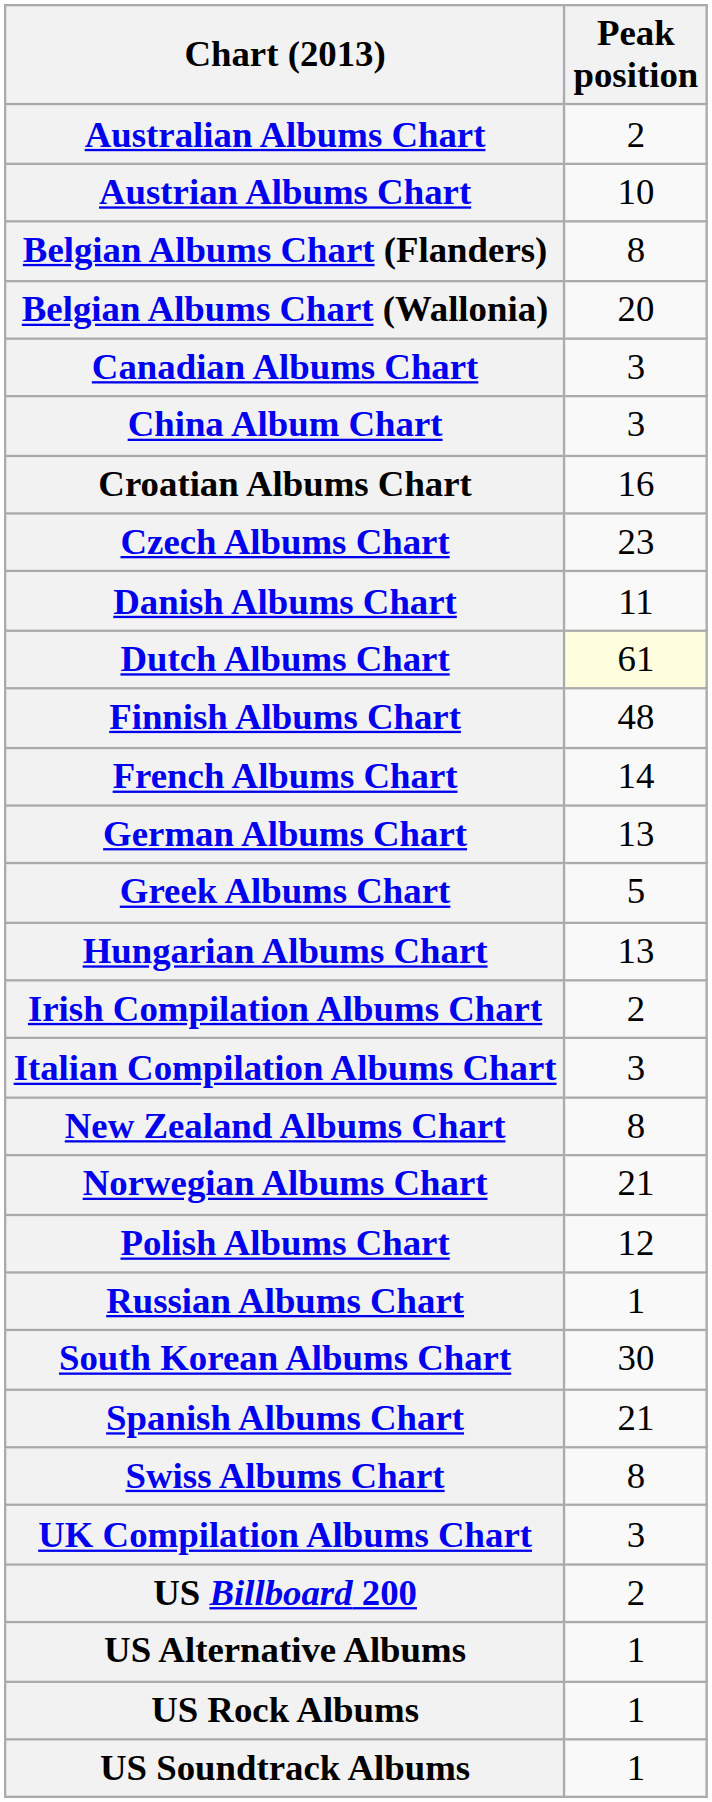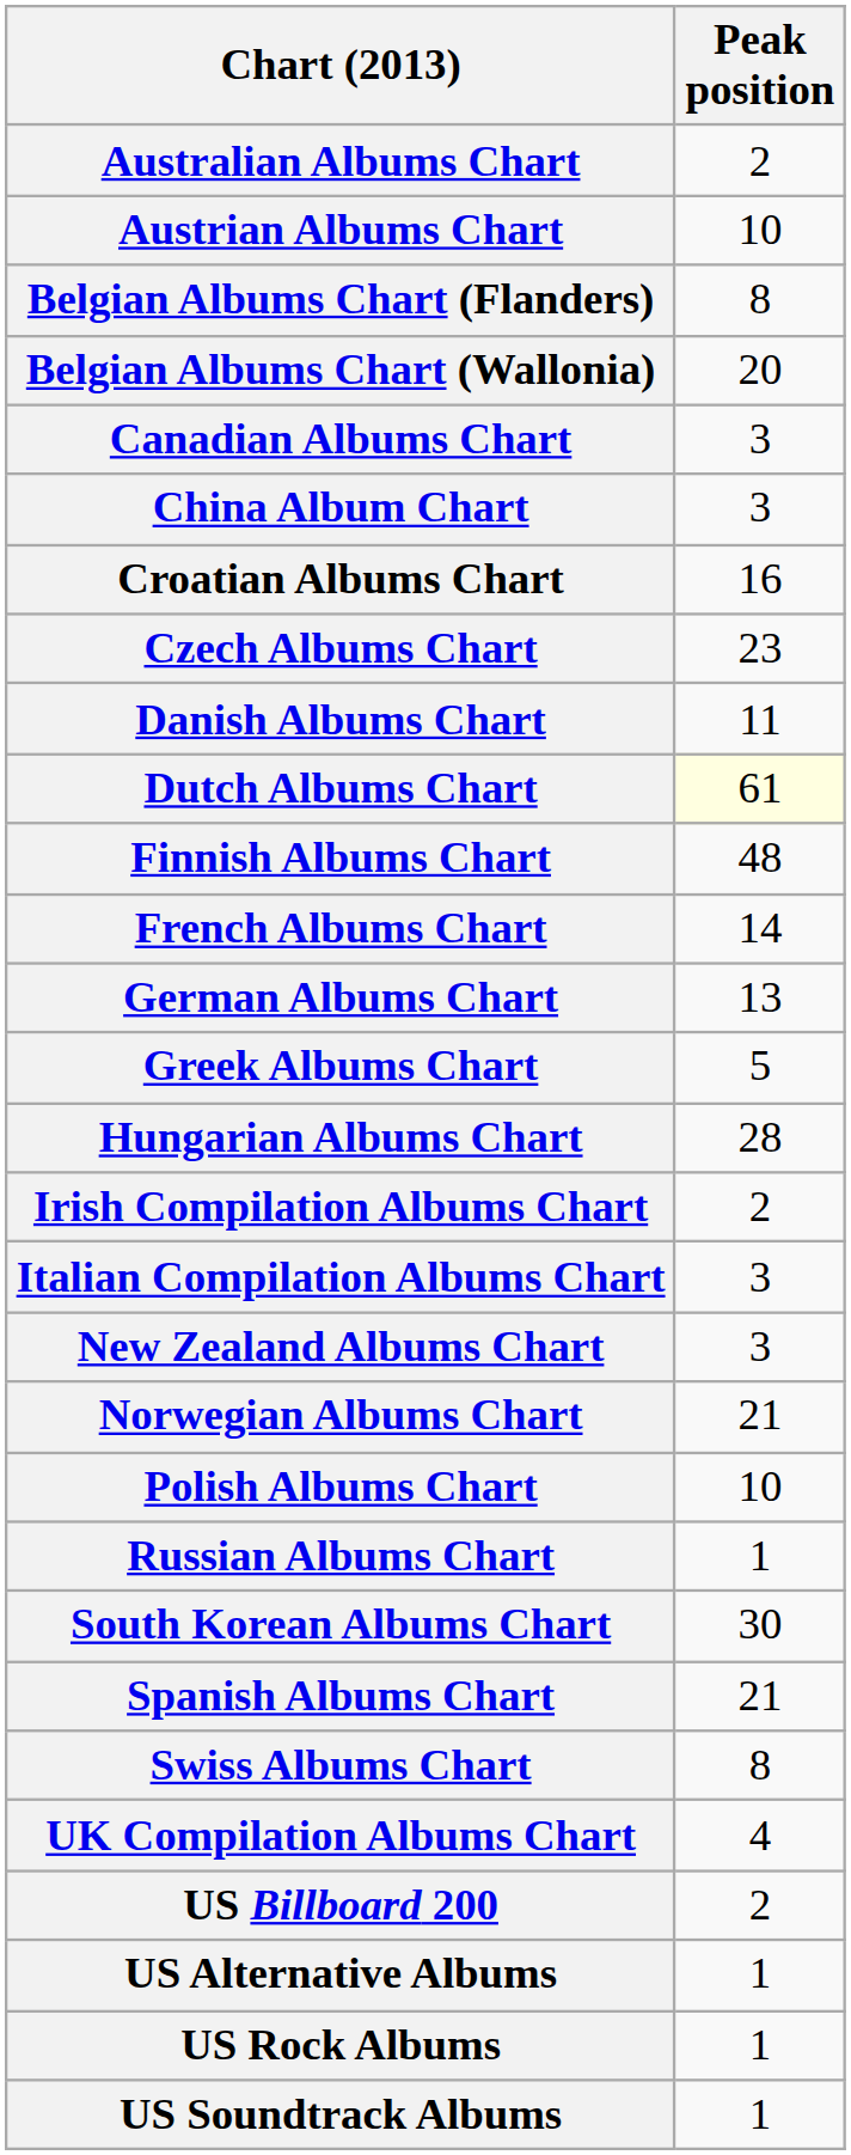 <table class="wikitable sortable plainrowheaders" style="text-align:center">
 <tr>
 <th scope="col">Chart (2013)</th>
 <th scope="col">Peak<br>position</th>
 </tr>
 <tr>
 <th scope="row"><a href='#'>Australian Albums Chart</a></th>
 <td>2</td>
 </tr>
 <tr>
 <th scope="row"><a href='#'>Austrian Albums Chart</a></th>
 <td>10</td>
 </tr>
 <tr>
 <th scope="row"><a href='#'>Belgian Albums Chart</a> (Flanders)</th>
 <td>8</td>
 </tr>
 <tr>
 <th scope="row"><a href='#'>Belgian Albums Chart</a> (Wallonia)</th>
 <td>20</td>
 </tr>
 <tr>
 <th scope="row"><a href='#'>Canadian Albums Chart</a></th>
 <td>3</td>
 </tr>
 <tr>
 <th scope="row"><a href='#'>China Album Chart</a></th>
 <td>3</td>
 </tr>
 <tr>
 <th scope="row">Croatian Albums Chart</th>
 <td>16</td>
 </tr>
 <tr>
 <th scope="row"><a href='#'>Czech Albums Chart</a></th>
 <td>23</td>
 </tr>
 <tr>
 <th scope="row"><a href='#'>Danish Albums Chart</a></th>
 <td>11</td>
 </tr>
 <tr>
 <th scope="row"><a href='#'>Dutch Albums Chart</a></th>
 <td style="background: lightyellow;">61</td>
 </tr>
 <tr>
 <th scope="row"><a href='#'>Finnish Albums Chart</a></th>
 <td>48</td>
 </tr>
 <tr>
 <th scope="row"><a href='#'>French Albums Chart</a></th>
 <td>14</td>
 </tr>
 <tr>
 <th scope="row"><a href='#'>German Albums Chart</a></th>
 <td>13</td>
 </tr>
 <tr>
 <th scope="row"><a href='#'>Greek Albums Chart</a></th>
 <td>5</td>
 </tr>
 <tr>
 <th scope="row"><a href='#'>Hungarian Albums Chart</a></th>
-<td>13</td>
+<td>28</td>
 </tr>
 <tr>
 <th scope="row"><a href='#'>Irish Compilation Albums Chart</a></th>
 <td>2</td>
 </tr>
 <tr>
 <th scope="row"><a href='#'>Italian Compilation Albums Chart</a></th>
 <td>3</td>
 </tr>
 <tr>
 <th scope="row"><a href='#'>New Zealand Albums Chart</a></th>
-<td>8</td>
+<td>3</td>
 </tr>
 <tr>
 <th scope="row"><a href='#'>Norwegian Albums Chart</a></th>
 <td>21</td>
 </tr>
 <tr>
 <th scope="row"><a href='#'>Polish Albums Chart</a></th>
-<td>12</td>
+<td>10</td>
 </tr>
 <tr>
 <th scope="row"><a href='#'>Russian Albums Chart</a></th>
 <td>1</td>
 </tr>
 <tr>
 <th scope="row"><a href='#'>South Korean Albums Chart</a></th>
 <td>30</td>
 </tr>
 <tr>
 <th scope="row"><a href='#'>Spanish Albums Chart</a></th>
 <td>21</td>
 </tr>
 <tr>
 <th scope="row"><a href='#'>Swiss Albums Chart</a></th>
 <td>8</td>
 </tr>
 <tr>
 <th scope="row"><a href='#'>UK Compilation Albums Chart</a></th>
-<td>3</td>
+<td>4</td>
 </tr>
 <tr>
 <th scope="row">US <a href='#'><em>Billboard</em> 200</a></th>
 <td>2</td>
 </tr>
 <tr>
 <th scope="row">US Alternative Albums</th>
 <td>1</td>
 </tr>
 <tr>
 <th scope="row">US Rock Albums</th>
 <td>1</td>
 </tr>
 <tr>
 <th scope="row">US Soundtrack Albums</th>
 <td>1</td>
 </tr>
 </table>
